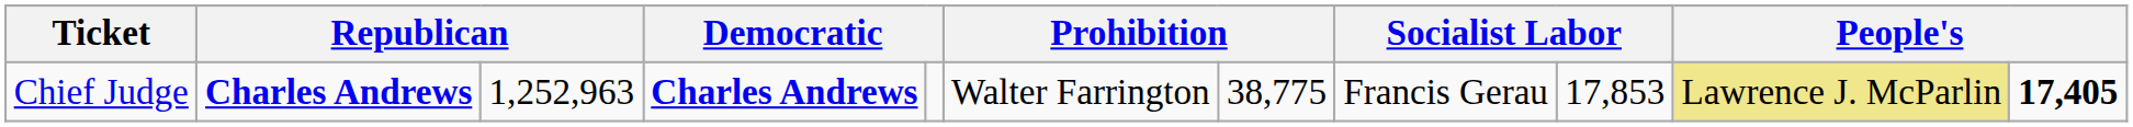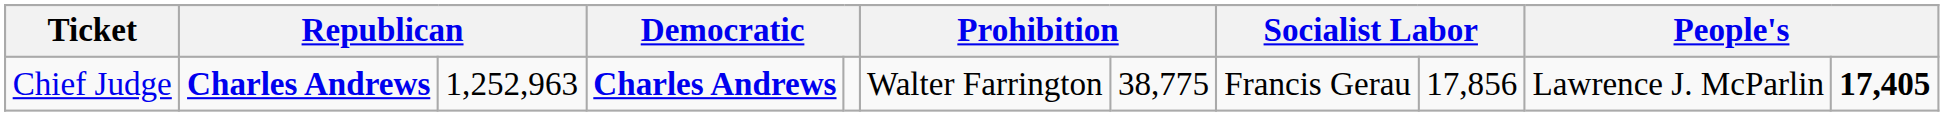 <table class=wikitable>
 <tr bgcolor=lightgrey>
 <th>Ticket</th>
 <th colspan="2" ><a href='#'>Republican</a></th>
 <th colspan="2" ><a href='#'>Democratic</a></th>
 <th colspan="2" ><a href='#'>Prohibition</a></th>
 <th colspan="2" ><a href='#'>Socialist Labor</a></th>
 <th colspan="2" ><a href='#'>People's</a></th>
 </tr>
 <tr>
 <td><a href='#'>Chief Judge</a></td>
 <td><strong><a href='#'>Charles Andrews</a></strong></td>
 <td>1,252,963</td>
 <td><strong><a href='#'>Charles Andrews</a></strong></td>
 <td></td>
 <td>Walter Farrington</td>
 <td>38,775</td>
 <td>Francis Gerau</td>
-<td>17,853</td>
-<td style="background: khaki;">Lawrence J. McParlin</td>
+<td>17,856</td>
+<td>Lawrence J. McParlin</td>
 <td><strong>17,405</strong></td>
 </tr>
 </table>
